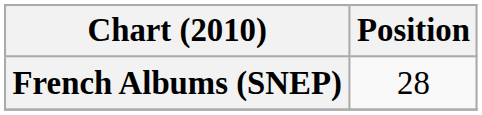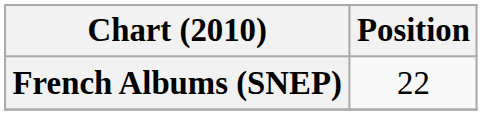 <table class="wikitable plainrowheaders" style="text-align:center">
 <tr>
 <th scope="col">Chart (2010)</th>
 <th scope="col">Position</th>
 </tr>
 <tr>
 <th scope="row">French Albums (SNEP)</th>
-<td>28</td>
+<td>22</td>
 </tr>
 <tr>
 </tr>
 </table>
